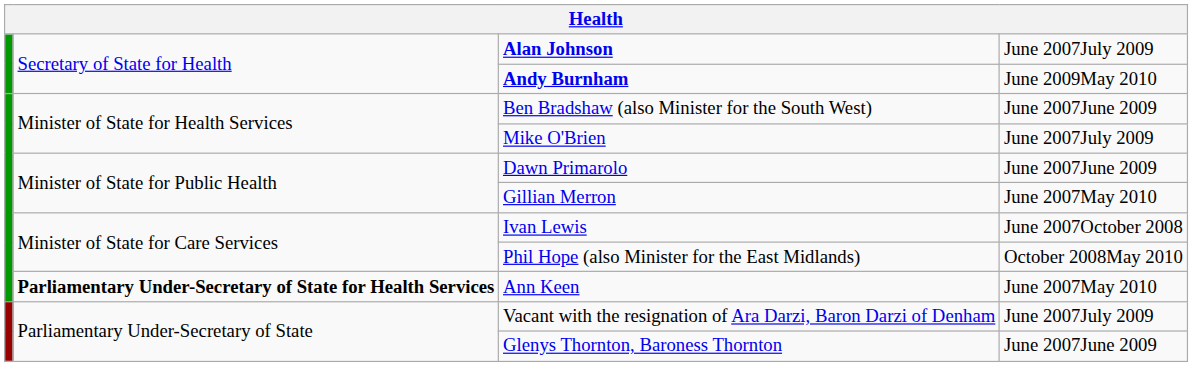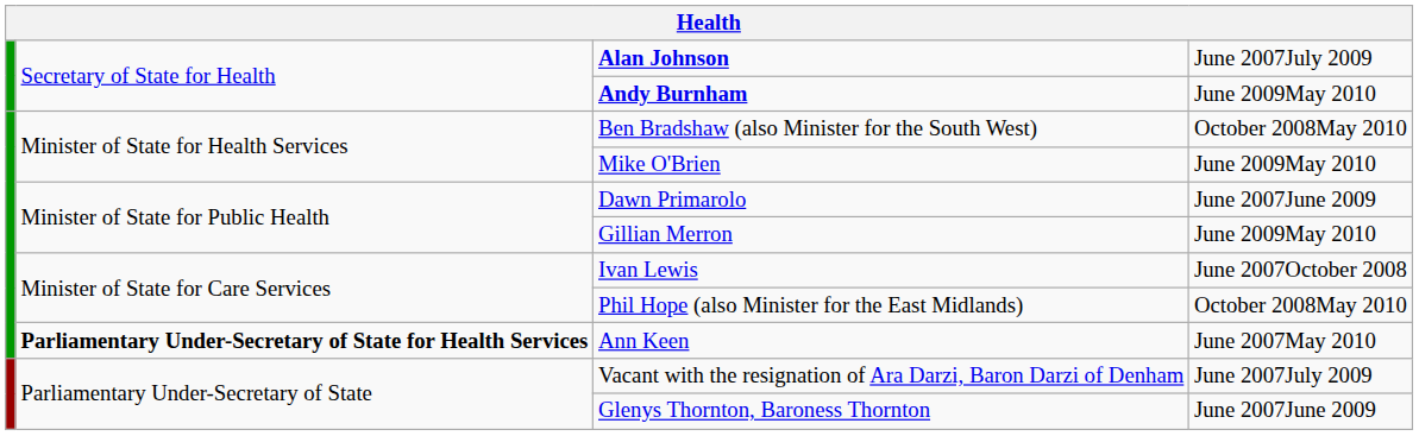 <table class="wikitable">
 <tr>
 <th colspan=4><a href='#'>Health</a></th>
 </tr>
 <tr>
 <td rowspan=2 bgcolor="009900"></td>
 <td rowspan=2><a href='#'>Secretary of State for Health</a></td>
 <td><strong><a href='#'>Alan Johnson</a></strong></td>
 <td>June 2007July 2009</td>
 </tr>
 <tr>
 <td><strong><a href='#'>Andy Burnham</a></strong></td>
 <td>June 2009May 2010</td>
 </tr>
 <tr>
 <td rowspan=7 bgcolor="009900"></td>
 <td rowspan=2>Minister of State for Health Services</td>
 <td><a href='#'>Ben Bradshaw</a> (also Minister for the South West)</td>
-<td>June 2007June 2009</td>
+<td>October 2008May 2010</td>
 </tr>
 <tr>
 <td><a href='#'>Mike O'Brien</a></td>
-<td>June 2007July 2009</td>
+<td>June 2009May 2010</td>
 </tr>
 <tr>
 <td rowspan=2>Minister of State for Public Health</td>
 <td><a href='#'>Dawn Primarolo</a></td>
 <td>June 2007June 2009</td>
 </tr>
 <tr>
 <td><a href='#'>Gillian Merron</a></td>
-<td>June 2007May 2010</td>
+<td>June 2009May 2010</td>
 </tr>
 <tr>
 <td rowspan=2>Minister of State for Care Services</td>
 <td><a href='#'>Ivan Lewis</a></td>
 <td>June 2007October 2008</td>
 </tr>
 <tr>
 <td><a href='#'>Phil Hope</a> (also Minister for the East Midlands)</td>
 <td>October 2008May 2010</td>
 </tr>
 <tr>
 <td><strong>Parliamentary Under-Secretary of State for Health Services</strong></td>
 <td><a href='#'>Ann Keen</a></td>
 <td>June 2007May 2010</td>
 </tr>
 <tr>
 <td rowspan=2 bgcolor="990000"></td>
 <td rowspan=2>Parliamentary Under-Secretary of State</td>
 <td>Vacant with the resignation of <a href='#'>Ara Darzi, Baron Darzi of Denham</a></td>
 <td>June 2007July 2009</td>
 </tr>
 <tr>
 <td><a href='#'>Glenys Thornton, Baroness Thornton</a></td>
 <td>June 2007June 2009</td>
 </tr>
 </table>
